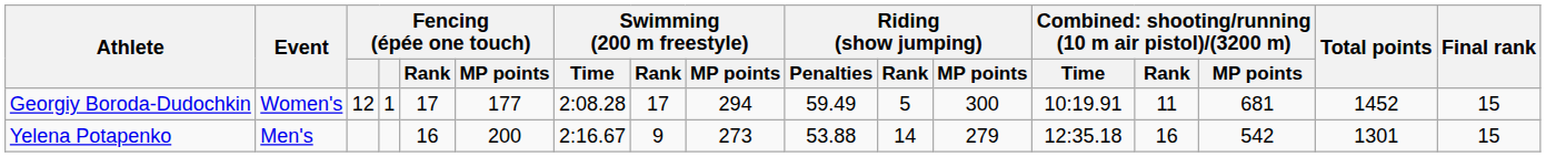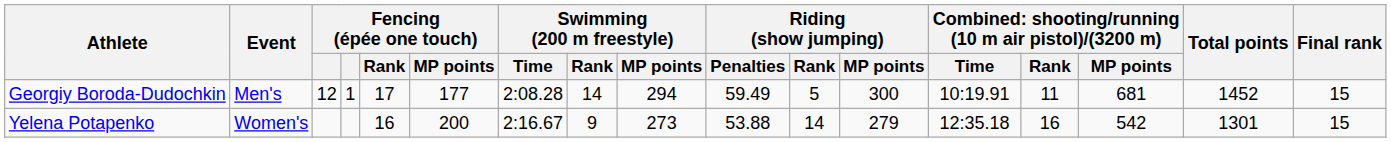 <table class="wikitable" style="font-size:90%">
 <tr>
 <th rowspan="2">Athlete</th>
 <th rowspan="2">Event</th>
 <th colspan=4>Fencing<br><span>(épée one touch)</span></th>
 <th colspan=3>Swimming<br><span>(200 m freestyle)</span></th>
 <th colspan=3>Riding<br><span>(show jumping)</span></th>
 <th colspan=3>Combined: shooting/running<br><span>(10 m air pistol)/(3200 m)</span></th>
 <th rowspan=2>Total points</th>
 <th rowspan=2>Final rank</th>
 </tr>
 <tr style="font-size:95%">
 <th></th>
 <th></th>
 <th>Rank</th>
 <th>MP points</th>
 <th>Time</th>
 <th>Rank</th>
 <th>MP points</th>
 <th>Penalties</th>
 <th>Rank</th>
 <th>MP points</th>
 <th>Time</th>
 <th>Rank</th>
 <th>MP points</th>
 </tr>
 <tr align=center>
 <td align=left><a href='#'>Georgiy Boroda-Dudochkin</a></td>
-<td align=left><a href='#'>Women's</a></td>
+<td align=left><a href='#'>Men's</a></td>
 <td>12</td>
 <td>1</td>
 <td>17</td>
 <td>177</td>
 <td>2:08.28</td>
-<td>17</td>
+<td>14</td>
 <td>294</td>
 <td>59.49</td>
 <td>5</td>
 <td>300</td>
 <td>10:19.91</td>
 <td>11</td>
 <td>681</td>
 <td>1452</td>
 <td>15</td>
 </tr>
 <tr align=center>
 <td align=left><a href='#'>Yelena Potapenko</a></td>
-<td align=left><a href='#'>Men's</a></td>
+<td align=left><a href='#'>Women's</a></td>
 <td></td>
 <td></td>
 <td>16</td>
 <td>200</td>
 <td>2:16.67</td>
 <td>9</td>
 <td>273</td>
 <td>53.88</td>
 <td>14</td>
 <td>279</td>
 <td>12:35.18</td>
 <td>16</td>
 <td>542</td>
 <td>1301</td>
 <td>15</td>
 </tr>
 </table>
